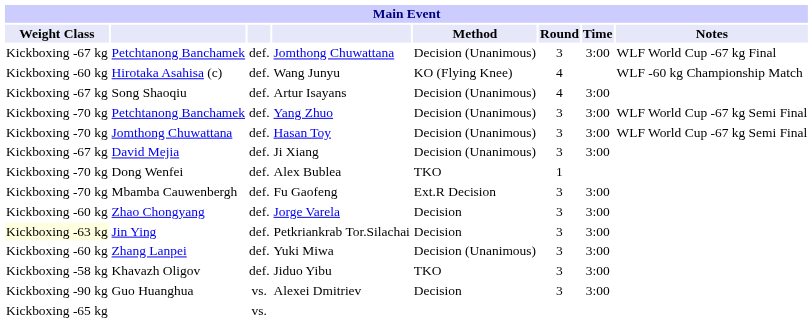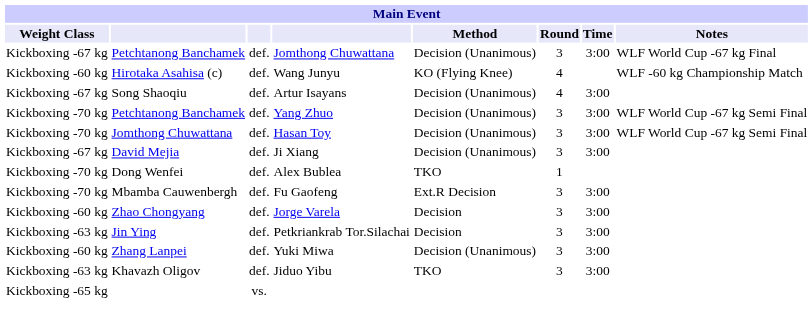 <table class="toccolours" style="font-size: 85%;">
 <tr>
 <th colspan="8" style="background-color: #ccf; color: #000080; text-align: center;"><strong>Main Event</strong></th>
 </tr>
 <tr>
 <th colspan="1" style="background-color: #E6E8FA; color: #000000; text-align: center;">Weight Class</th>
 <th colspan="1" style="background-color: #E6E8FA; color: #000000; text-align: center;"></th>
 <th colspan="1" style="background-color: #E6E8FA; color: #000000; text-align: center;"></th>
 <th colspan="1" style="background-color: #E6E8FA; color: #000000; text-align: center;"></th>
 <th colspan="1" style="background-color: #E6E8FA; color: #000000; text-align: center;">Method</th>
 <th colspan="1" style="background-color: #E6E8FA; color: #000000; text-align: center;">Round</th>
 <th colspan="1" style="background-color: #E6E8FA; color: #000000; text-align: center;">Time</th>
 <th colspan="1" style="background-color: #E6E8FA; color: #000000; text-align: center;">Notes</th>
 </tr>
 <tr>
 <td>Kickboxing -67 kg</td>
 <td> <a href='#'>Petchtanong Banchamek</a></td>
 <td align=center>def.</td>
 <td> <a href='#'>Jomthong Chuwattana</a></td>
 <td>Decision (Unanimous)</td>
 <td align=center>3</td>
 <td align=center>3:00</td>
 <td>WLF World Cup -67 kg Final</td>
 </tr>
 <tr>
 <td>Kickboxing -60 kg</td>
 <td> <a href='#'>Hirotaka Asahisa</a> (c)</td>
 <td align=center>def.</td>
 <td> Wang Junyu</td>
 <td>KO (Flying Knee)</td>
 <td align=center>4</td>
 <td align=center></td>
 <td>WLF -60 kg Championship Match</td>
 </tr>
 <tr>
 <td>Kickboxing -67 kg</td>
 <td> Song Shaoqiu</td>
 <td align=center>def.</td>
 <td> Artur Isayans</td>
 <td>Decision (Unanimous)</td>
 <td align=center>4</td>
 <td align=center>3:00</td>
 <td></td>
 </tr>
 <tr>
 <td>Kickboxing -70 kg</td>
 <td> <a href='#'>Petchtanong Banchamek</a></td>
 <td align=center>def.</td>
 <td> <a href='#'>Yang Zhuo</a></td>
 <td>Decision (Unanimous)</td>
 <td align=center>3</td>
 <td align=center>3:00</td>
 <td>WLF World Cup -67 kg Semi Final</td>
 </tr>
 <tr>
 <td>Kickboxing -70 kg</td>
 <td> <a href='#'>Jomthong Chuwattana</a></td>
 <td align=center>def.</td>
 <td> <a href='#'>Hasan Toy</a></td>
 <td>Decision (Unanimous)</td>
 <td align=center>3</td>
 <td align=center>3:00</td>
 <td>WLF World Cup -67 kg Semi Final</td>
 </tr>
 <tr>
 <td>Kickboxing -67 kg</td>
 <td> <a href='#'>David Mejia</a></td>
 <td align=center>def.</td>
 <td> Ji Xiang</td>
 <td>Decision (Unanimous)</td>
 <td align=center>3</td>
 <td align=center>3:00</td>
 <td></td>
 </tr>
 <tr>
 <td>Kickboxing -70 kg</td>
 <td> Dong Wenfei</td>
 <td align=center>def.</td>
 <td> Alex Bublea</td>
 <td>TKO</td>
 <td align=center>1</td>
 <td align=center></td>
 <td></td>
 </tr>
 <tr>
 <td>Kickboxing -70 kg</td>
 <td> Mbamba Cauwenbergh</td>
 <td align=center>def.</td>
 <td> Fu Gaofeng</td>
 <td>Ext.R Decision</td>
 <td align=center>3</td>
 <td align=center>3:00</td>
 <td></td>
 </tr>
 <tr>
 <td>Kickboxing -60 kg</td>
 <td> <a href='#'>Zhao Chongyang</a></td>
 <td align=center>def.</td>
 <td> <a href='#'>Jorge Varela</a></td>
 <td>Decision</td>
 <td align=center>3</td>
 <td align=center>3:00</td>
 <td></td>
 </tr>
 <tr>
-<td style="background: lightyellow;">Kickboxing -63 kg</td>
+<td>Kickboxing -63 kg</td>
 <td> <a href='#'>Jin Ying</a></td>
 <td align=center>def.</td>
 <td> Petkriankrab Tor.Silachai</td>
 <td>Decision</td>
 <td align=center>3</td>
 <td align=center>3:00</td>
 <td></td>
 </tr>
 <tr>
 <td>Kickboxing -60 kg</td>
 <td> <a href='#'>Zhang Lanpei</a></td>
 <td align=center>def.</td>
 <td> Yuki Miwa</td>
 <td>Decision (Unanimous)</td>
 <td align=center>3</td>
 <td align=center>3:00</td>
 <td></td>
 </tr>
 <tr>
-<td>Kickboxing -58 kg</td>
+<td>Kickboxing -63 kg</td>
 <td> Khavazh Oligov</td>
 <td align=center>def.</td>
 <td> Jiduo Yibu</td>
 <td>TKO</td>
-<td align=center>3</td>
-<td align=center>3:00</td>
-<td></td>
-</tr>
-<tr>
-<td>Kickboxing -90 kg</td>
-<td> Guo Huanghua</td>
-<td align=center>vs.</td>
-<td> Alexei Dmitriev</td>
-<td>Decision</td>
 <td align=center>3</td>
 <td align=center>3:00</td>
 <td></td>
 </tr>
 <tr>
 <td>Kickboxing -65 kg</td>
 <td></td>
 <td align=center>vs.</td>
 <td></td>
 <td></td>
 <td align=center></td>
 <td align=center></td>
 <td></td>
 </tr>
 </table>
